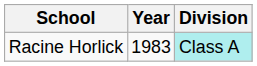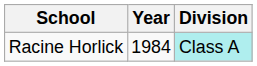 <table class="wikitable">
 <tr>
 <th>School</th>
 <th>Year</th>
 <th>Division</th>
 </tr>
 <tr>
 <td>Racine Horlick</td>
-<td>1983</td>
+<td>1984</td>
 <td style="background: paleturquoise;">Class A</td>
 </tr>
 </table>
